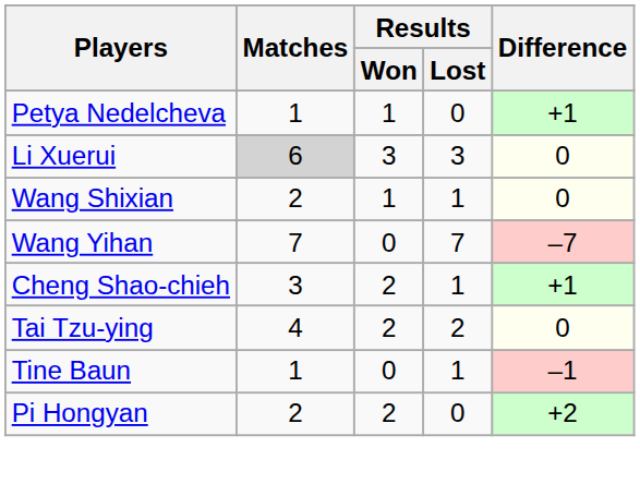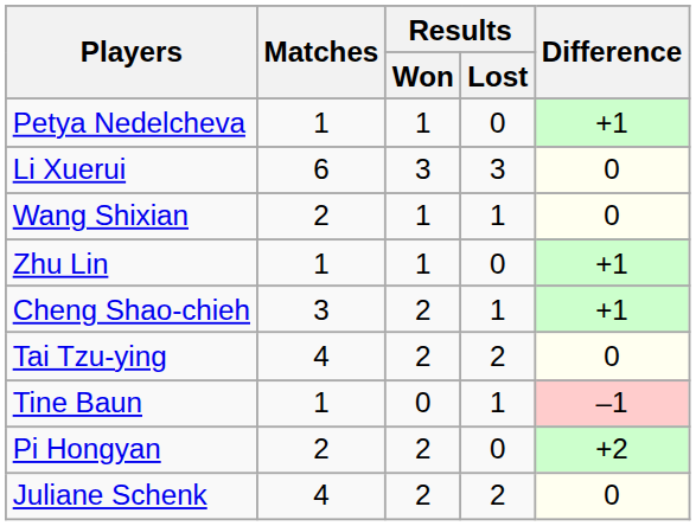 <table class=wikitable style="text-align:center; font-size:small">
 <tr>
 <th rowspan="2">Players</th>
 <th rowspan="2">Matches</th>
 <th colspan="2">Results</th>
 <th rowspan="2">Difference</th>
 </tr>
 <tr>
 <th>Won</th>
 <th>Lost</th>
 </tr>
 <tr>
 <td align="left"> <a href='#'>Petya Nedelcheva</a></td>
 <td>1</td>
 <td>1</td>
 <td>0</td>
 <td bgcolor="#ccffcc">+1</td>
 </tr>
 <tr>
 <td align="left"> <a href='#'>Li Xuerui</a></td>
-<td style="background: lightgrey;">6</td>
+<td>6</td>
 <td>3</td>
 <td>3</td>
 <td bgcolor="#fffff0">0</td>
 </tr>
 <tr>
 <td align="left"> <a href='#'>Wang Shixian</a></td>
 <td>2</td>
 <td>1</td>
 <td>1</td>
 <td bgcolor="#fffff0">0</td>
 </tr>
 <tr>
-<td align="left"> <a href='#'>Wang Yihan</a></td>
-<td>7</td>
+<td align="left"> <a href='#'>Zhu Lin</a></td>
+<td>1</td>
+<td>1</td>
 <td>0</td>
-<td>7</td>
-<td bgcolor="#ffcccc">–7</td>
+<td bgcolor="#ccffcc">+1</td>
 </tr>
 <tr>
 <td align="left"> <a href='#'>Cheng Shao-chieh</a></td>
 <td>3</td>
 <td>2</td>
 <td>1</td>
 <td bgcolor="#ccffcc">+1</td>
 </tr>
 <tr>
 <td align="left"> <a href='#'>Tai Tzu-ying</a></td>
 <td>4</td>
 <td>2</td>
 <td>2</td>
 <td bgcolor="#fffff0">0</td>
 </tr>
 <tr>
 <td align="left"> <a href='#'>Tine Baun</a></td>
 <td>1</td>
 <td>0</td>
 <td>1</td>
 <td bgcolor="#ffcccc">–1</td>
 </tr>
 <tr>
 <td align="left"> <a href='#'>Pi Hongyan</a></td>
 <td>2</td>
 <td>2</td>
 <td>0</td>
 <td bgcolor="#ccffcc">+2</td>
 </tr>
+<tr>
+<td align="left"> <a href='#'>Juliane Schenk</a></td>
+<td>4</td>
+<td>2</td>
+<td>2</td>
+<td bgcolor="#fffff0">0</td>
+</tr>
 </table>
